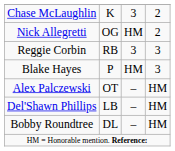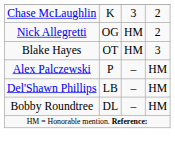 <table class="wikitable" style="text-align: center">
 <tr align=center>
 </tr>
 <tr>
 <td><a href='#'>Chase McLaughlin</a></td>
 <td>K</td>
 <td>3</td>
 <td>2</td>
 </tr>
 <tr>
 <td><a href='#'>Nick Allegretti</a></td>
 <td>OG</td>
 <td>HM</td>
 <td>2</td>
 </tr>
 <tr>
-<td>Reggie Corbin</td>
-<td>RB</td>
-<td>3</td>
-<td>3</td>
-</tr>
-<tr>
 <td>Blake Hayes</td>
-<td>P</td>
+<td>OT</td>
 <td>HM</td>
 <td>3</td>
 </tr>
 <tr>
 <td><a href='#'>Alex Palczewski</a></td>
-<td>OT</td>
+<td>P</td>
 <td>–</td>
 <td>HM</td>
 </tr>
 <tr>
 <td><a href='#'>Del'Shawn Phillips</a></td>
 <td>LB</td>
 <td>–</td>
 <td>HM</td>
 </tr>
 <tr>
 <td>Bobby Roundtree</td>
 <td>DL</td>
 <td>–</td>
 <td>HM</td>
 </tr>
 <tr>
 <td colspan="4"  style="font-size:8pt; text-align:center;">HM = Honorable mention. <strong>Reference:</strong></td>
 </tr>
 </table>
